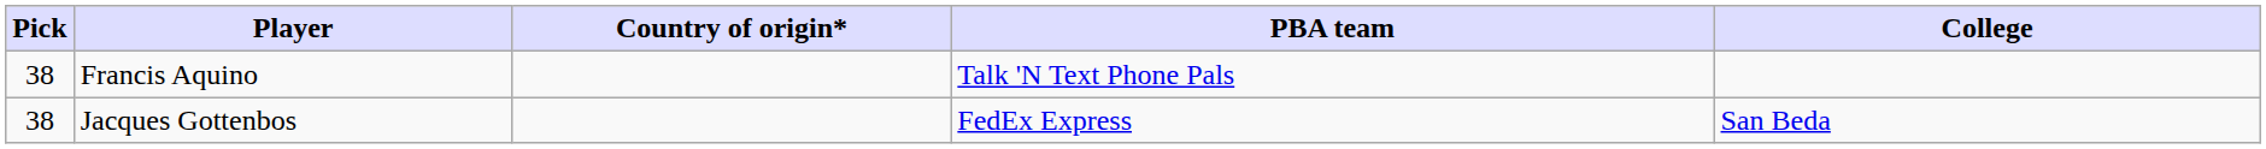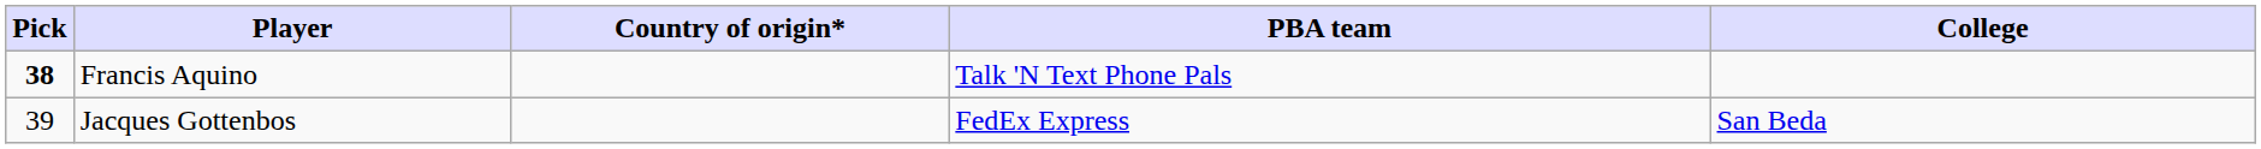 <table class="wikitable">
 <tr>
 <th style="background:#DDDDFF;">Pick</th>
 <th style="background:#DDDDFF;" width="20%">Player</th>
 <th style="background:#DDDDFF;" width="20%">Country of origin*</th>
 <th style="background:#DDDDFF;" width="35%">PBA team</th>
 <th style="background:#DDDDFF;" width="25%">College</th>
 </tr>
 <tr>
-<td align=center>38</td>
+<td align=center><strong>38</strong></td>
 <td>Francis Aquino</td>
 <td></td>
 <td><a href='#'>Talk 'N Text Phone Pals</a></td>
 <td></td>
 </tr>
 <tr>
-<td align=center>38</td>
+<td align=center>39</td>
 <td>Jacques Gottenbos</td>
 <td></td>
 <td><a href='#'>FedEx Express</a></td>
 <td><a href='#'>San Beda</a></td>
 </tr>
 </table>
